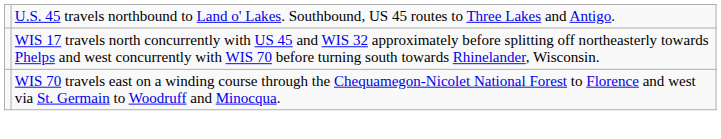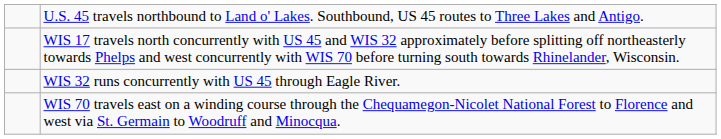 <table class="wikitable" style="width:60%">
 <tr>
 <td></td>
 <td><a href='#'>U.S. 45</a> travels northbound to <a href='#'>Land o' Lakes</a>. Southbound, US 45 routes to <a href='#'>Three Lakes</a> and <a href='#'>Antigo</a>.</td>
 </tr>
 <tr>
 <td></td>
 <td><a href='#'>WIS 17</a> travels north concurrently with <a href='#'>US 45</a> and <a href='#'>WIS 32</a> approximately  before splitting off northeasterly towards <a href='#'>Phelps</a> and west concurrently with <a href='#'>WIS 70</a> before turning south towards <a href='#'>Rhinelander</a>, Wisconsin.</td>
 </tr>
 <tr>
+<td width="5%"></td>
+<td><a href='#'>WIS 32</a> runs concurrently with <a href='#'>US 45</a> through Eagle River.</td>
+</tr>
+<tr>
 <td></td>
 <td><a href='#'>WIS 70</a> travels east on a winding course through the <a href='#'>Chequamegon-Nicolet National Forest</a> to <a href='#'>Florence</a> and west via <a href='#'>St. Germain</a> to <a href='#'>Woodruff</a> and <a href='#'>Minocqua</a>.</td>
 </tr>
 </table>
